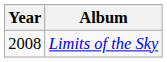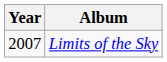 <table class="wikitable">
 <tr>
 <th rowspan="1">Year</th>
 <th rowspan="1">Album</th>
 </tr>
 <tr>
-<td>2008</td>
+<td>2007</td>
 <td><em><a href='#'>Limits of the Sky</a></em></td>
 </tr>
 </table>
